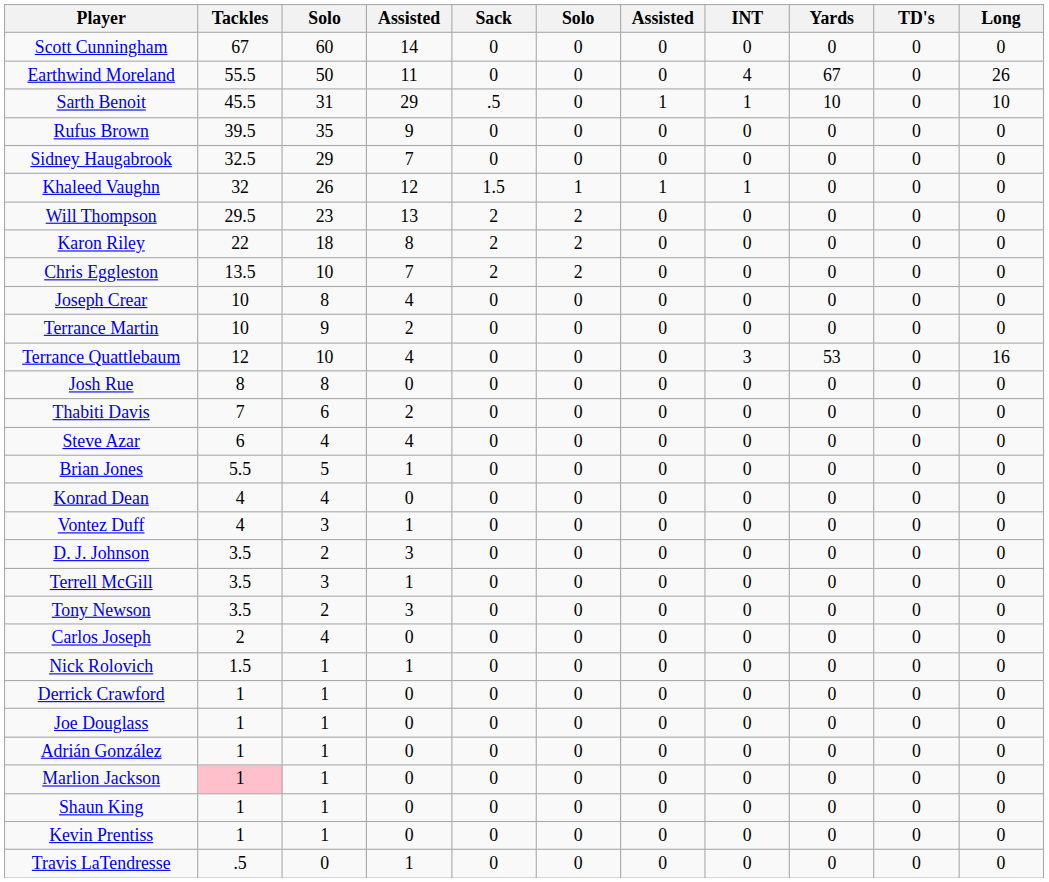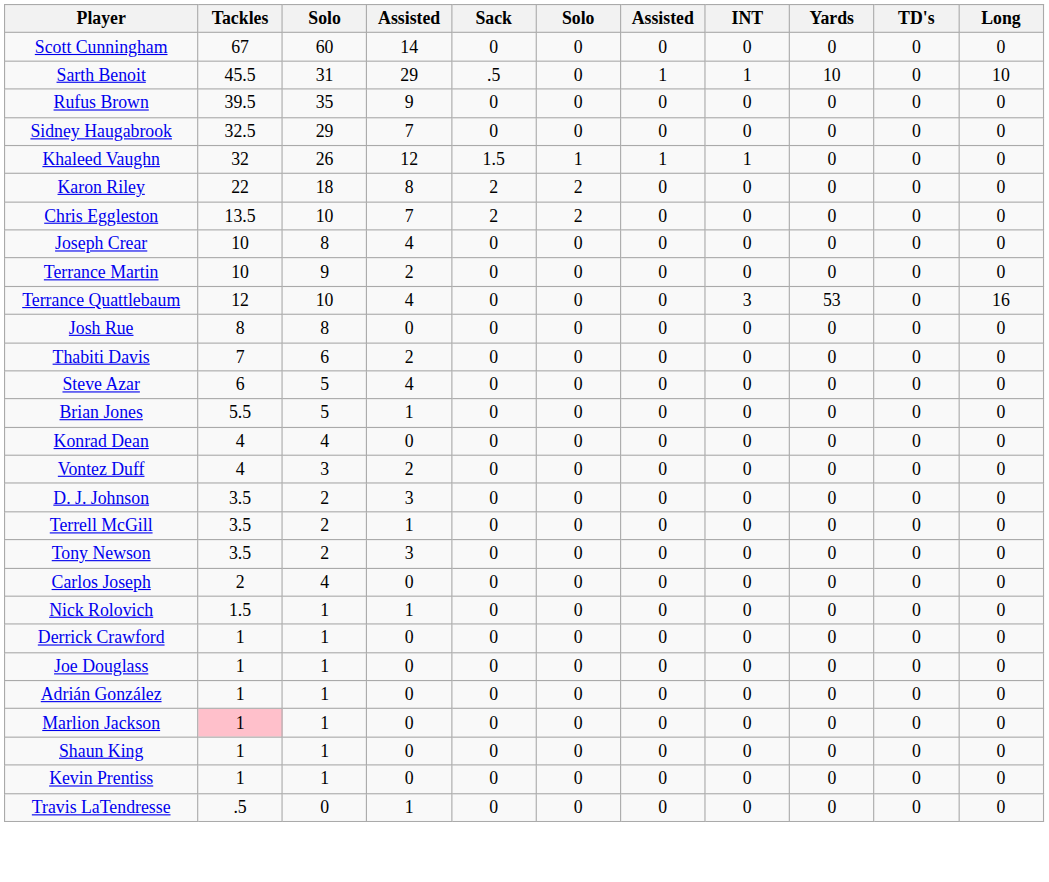 <table class="wikitable sortable">
 <tr>
 <th bgcolor="#DDDDFF" width="16%">Player</th>
 <th bgcolor="#DDDDFF" width="7%">Tackles</th>
 <th bgcolor="#DDDDFF" width="7%">Solo</th>
 <th bgcolor="#DDDDFF" width="7%">Assisted</th>
 <th bgcolor="#DDDDFF" width="7%">Sack</th>
 <th bgcolor="#DDDDFF" width="7%">Solo</th>
 <th bgcolor="#DDDDFF" width="7%">Assisted</th>
 <th bgcolor="#DDDDFF" width="7%">INT</th>
 <th bgcolor="#DDDDFF" width="7%">Yards</th>
 <th bgcolor="#DDDDFF" width="7%">TD's</th>
 <th bgcolor="#DDDDFF" width="7%">Long</th>
 </tr>
 <tr align="center">
 <td><a href='#'>Scott Cunningham</a></td>
 <td>67</td>
 <td>60</td>
 <td>14</td>
 <td>0</td>
 <td>0</td>
 <td>0</td>
 <td>0</td>
 <td>0</td>
 <td>0</td>
 <td>0</td>
-</tr>
-<tr align="center">
-<td><a href='#'>Earthwind Moreland</a></td>
-<td>55.5</td>
-<td>50</td>
-<td>11</td>
-<td>0</td>
-<td>0</td>
-<td>0</td>
-<td>4</td>
-<td>67</td>
-<td>0</td>
-<td>26</td>
 </tr>
 <tr align="center">
 <td><a href='#'>Sarth Benoit</a></td>
 <td>45.5</td>
 <td>31</td>
 <td>29</td>
 <td>.5</td>
 <td>0</td>
 <td>1</td>
 <td>1</td>
 <td>10</td>
 <td>0</td>
 <td>10</td>
 </tr>
 <tr align="center">
 <td><a href='#'>Rufus Brown</a></td>
 <td>39.5</td>
 <td>35</td>
 <td>9</td>
 <td>0</td>
 <td>0</td>
 <td>0</td>
 <td>0</td>
 <td>0</td>
 <td>0</td>
 <td>0</td>
 </tr>
 <tr align="center">
 <td><a href='#'>Sidney Haugabrook</a></td>
 <td>32.5</td>
 <td>29</td>
 <td>7</td>
 <td>0</td>
 <td>0</td>
 <td>0</td>
 <td>0</td>
 <td>0</td>
 <td>0</td>
 <td>0</td>
 </tr>
 <tr align="center">
 <td><a href='#'>Khaleed Vaughn</a></td>
 <td>32</td>
 <td>26</td>
 <td>12</td>
 <td>1.5</td>
 <td>1</td>
 <td>1</td>
 <td>1</td>
-<td>0</td>
-<td>0</td>
-<td>0</td>
-</tr>
-<tr align="center">
-<td><a href='#'>Will Thompson</a></td>
-<td>29.5</td>
-<td>23</td>
-<td>13</td>
-<td>2</td>
-<td>2</td>
-<td>0</td>
-<td>0</td>
 <td>0</td>
 <td>0</td>
 <td>0</td>
 </tr>
 <tr align="center">
 <td><a href='#'>Karon Riley</a></td>
 <td>22</td>
 <td>18</td>
 <td>8</td>
 <td>2</td>
 <td>2</td>
 <td>0</td>
 <td>0</td>
 <td>0</td>
 <td>0</td>
 <td>0</td>
 </tr>
 <tr align="center">
 <td><a href='#'>Chris Eggleston</a></td>
 <td>13.5</td>
 <td>10</td>
 <td>7</td>
 <td>2</td>
 <td>2</td>
 <td>0</td>
 <td>0</td>
 <td>0</td>
 <td>0</td>
 <td>0</td>
 </tr>
 <tr align="center">
 <td><a href='#'>Joseph Crear</a></td>
 <td>10</td>
 <td>8</td>
 <td>4</td>
 <td>0</td>
 <td>0</td>
 <td>0</td>
 <td>0</td>
 <td>0</td>
 <td>0</td>
 <td>0</td>
 </tr>
 <tr align="center">
 <td><a href='#'>Terrance Martin</a></td>
 <td>10</td>
 <td>9</td>
 <td>2</td>
 <td>0</td>
 <td>0</td>
 <td>0</td>
 <td>0</td>
 <td>0</td>
 <td>0</td>
 <td>0</td>
 </tr>
 <tr align="center">
 <td><a href='#'>Terrance Quattlebaum</a></td>
 <td>12</td>
 <td>10</td>
 <td>4</td>
 <td>0</td>
 <td>0</td>
 <td>0</td>
 <td>3</td>
 <td>53</td>
 <td>0</td>
 <td>16</td>
 </tr>
 <tr align="center">
 <td><a href='#'>Josh Rue</a></td>
 <td>8</td>
 <td>8</td>
 <td>0</td>
 <td>0</td>
 <td>0</td>
 <td>0</td>
 <td>0</td>
 <td>0</td>
 <td>0</td>
 <td>0</td>
 </tr>
 <tr align="center">
 <td><a href='#'>Thabiti Davis</a></td>
 <td>7</td>
 <td>6</td>
 <td>2</td>
 <td>0</td>
 <td>0</td>
 <td>0</td>
 <td>0</td>
 <td>0</td>
 <td>0</td>
 <td>0</td>
 </tr>
 <tr align="center">
 <td><a href='#'>Steve Azar</a></td>
 <td>6</td>
-<td>4</td>
+<td>5</td>
 <td>4</td>
 <td>0</td>
 <td>0</td>
 <td>0</td>
 <td>0</td>
 <td>0</td>
 <td>0</td>
 <td>0</td>
 </tr>
 <tr align="center">
 <td><a href='#'>Brian Jones</a></td>
 <td>5.5</td>
 <td>5</td>
 <td>1</td>
 <td>0</td>
 <td>0</td>
 <td>0</td>
 <td>0</td>
 <td>0</td>
 <td>0</td>
 <td>0</td>
 </tr>
 <tr align="center">
 <td><a href='#'>Konrad Dean</a></td>
 <td>4</td>
 <td>4</td>
 <td>0</td>
 <td>0</td>
 <td>0</td>
 <td>0</td>
 <td>0</td>
 <td>0</td>
 <td>0</td>
 <td>0</td>
 </tr>
 <tr align="center">
 <td><a href='#'>Vontez Duff</a></td>
 <td>4</td>
 <td>3</td>
-<td>1</td>
+<td>2</td>
 <td>0</td>
 <td>0</td>
 <td>0</td>
 <td>0</td>
 <td>0</td>
 <td>0</td>
 <td>0</td>
 </tr>
 <tr align="center">
 <td><a href='#'>D. J. Johnson</a></td>
 <td>3.5</td>
 <td>2</td>
 <td>3</td>
 <td>0</td>
 <td>0</td>
 <td>0</td>
 <td>0</td>
 <td>0</td>
 <td>0</td>
 <td>0</td>
 </tr>
 <tr align="center">
 <td><a href='#'>Terrell McGill</a></td>
 <td>3.5</td>
-<td>3</td>
+<td>2</td>
 <td>1</td>
 <td>0</td>
 <td>0</td>
 <td>0</td>
 <td>0</td>
 <td>0</td>
 <td>0</td>
 <td>0</td>
 </tr>
 <tr align="center">
 <td><a href='#'>Tony Newson</a></td>
 <td>3.5</td>
 <td>2</td>
 <td>3</td>
 <td>0</td>
 <td>0</td>
 <td>0</td>
 <td>0</td>
 <td>0</td>
 <td>0</td>
 <td>0</td>
 </tr>
 <tr align="center">
 <td><a href='#'>Carlos Joseph</a></td>
 <td>2</td>
 <td>4</td>
 <td>0</td>
 <td>0</td>
 <td>0</td>
 <td>0</td>
 <td>0</td>
 <td>0</td>
 <td>0</td>
 <td>0</td>
 </tr>
 <tr align="center">
 <td><a href='#'>Nick Rolovich</a></td>
 <td>1.5</td>
 <td>1</td>
 <td>1</td>
 <td>0</td>
 <td>0</td>
 <td>0</td>
 <td>0</td>
 <td>0</td>
 <td>0</td>
 <td>0</td>
 </tr>
 <tr align="center">
 <td><a href='#'>Derrick Crawford</a></td>
 <td>1</td>
 <td>1</td>
 <td>0</td>
 <td>0</td>
 <td>0</td>
 <td>0</td>
 <td>0</td>
 <td>0</td>
 <td>0</td>
 <td>0</td>
 </tr>
 <tr align="center">
 <td><a href='#'>Joe Douglass</a></td>
 <td>1</td>
 <td>1</td>
 <td>0</td>
 <td>0</td>
 <td>0</td>
 <td>0</td>
 <td>0</td>
 <td>0</td>
 <td>0</td>
 <td>0</td>
 </tr>
 <tr align="center">
 <td><a href='#'>Adrián González</a></td>
 <td>1</td>
 <td>1</td>
 <td>0</td>
 <td>0</td>
 <td>0</td>
 <td>0</td>
 <td>0</td>
 <td>0</td>
 <td>0</td>
 <td>0</td>
 </tr>
 <tr align="center">
 <td><a href='#'>Marlion Jackson</a></td>
 <td style="background: pink;">1</td>
 <td>1</td>
 <td>0</td>
 <td>0</td>
 <td>0</td>
 <td>0</td>
 <td>0</td>
 <td>0</td>
 <td>0</td>
 <td>0</td>
 </tr>
 <tr align="center">
 <td><a href='#'>Shaun King</a></td>
 <td>1</td>
 <td>1</td>
 <td>0</td>
 <td>0</td>
 <td>0</td>
 <td>0</td>
 <td>0</td>
 <td>0</td>
 <td>0</td>
 <td>0</td>
 </tr>
 <tr align="center">
 <td><a href='#'>Kevin Prentiss</a></td>
 <td>1</td>
 <td>1</td>
 <td>0</td>
 <td>0</td>
 <td>0</td>
 <td>0</td>
 <td>0</td>
 <td>0</td>
 <td>0</td>
 <td>0</td>
 </tr>
 <tr align="center">
 <td><a href='#'>Travis LaTendresse</a></td>
 <td>.5</td>
 <td>0</td>
 <td>1</td>
 <td>0</td>
 <td>0</td>
 <td>0</td>
 <td>0</td>
 <td>0</td>
 <td>0</td>
 <td>0</td>
 </tr>
 </table>
